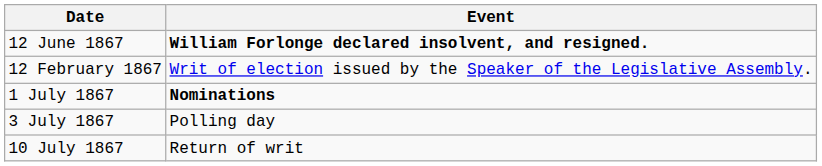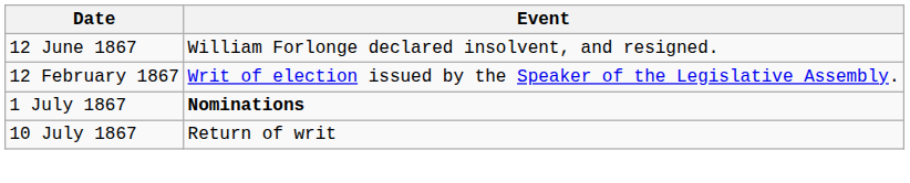 <table class="wikitable">
 <tr>
 <th>Date</th>
 <th>Event</th>
 </tr>
 <tr>
 <td>12 June 1867</td>
-<td><strong>William Forlonge declared insolvent, and resigned.</strong></td>
+<td>William Forlonge declared insolvent, and resigned.</td>
 </tr>
 <tr>
 <td>12 February 1867</td>
 <td><a href='#'>Writ of election</a> issued by the <a href='#'>Speaker of the Legislative Assembly</a>.</td>
 </tr>
 <tr>
 <td>1 July 1867</td>
 <td><strong>Nominations</strong></td>
 </tr>
 <tr>
-<td>3 July 1867</td>
-<td>Polling day</td>
-</tr>
-<tr>
 <td>10 July 1867</td>
 <td>Return of writ</td>
 </tr>
 </table>
